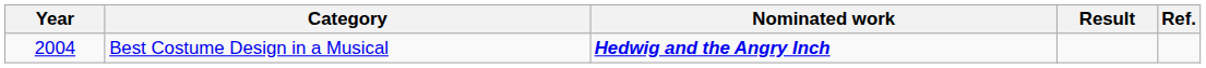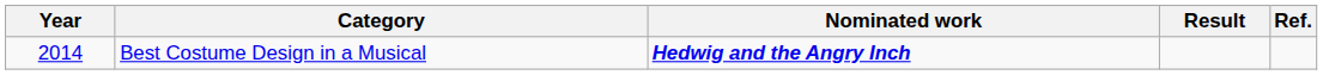 <table class=wikitable>
 <tr>
 <th scope="col" style="width:5em;">Year</th>
 <th scope="col" style="width:26em;">Category</th>
 <th scope="col" style="width:25em;">Nominated work</th>
 <th scope="col" style="width:5em;">Result</th>
 <th>Ref.</th>
 </tr>
 <tr>
-<td style="text-align:center;"><a href='#'>2004</a></td>
+<td style="text-align:center;"><a href='#'>2014</a></td>
 <td><a href='#'>Best Costume Design in a Musical</a></td>
 <td><strong><em><a href='#'>Hedwig and the Angry Inch</a></em></strong></td>
 <td></td>
 <td style="text-align:center;"></td>
 </tr>
 </table>
